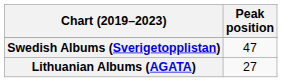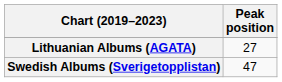 <table class="wikitable sortable plainrowheaders" style="text-align:center">
 <tr>
 <th scope="col">Chart (2019–2023)</th>
 <th scope="col">Peak<br>position</th>
 </tr>
 <tr>
 </tr>
 <tr>
 </tr>
 <tr>
+<th scope="row">Lithuanian Albums (<a href='#'>AGATA</a>)</th>
+<td>27</td>
+</tr>
+<tr>
 <th scope="row">Swedish Albums (<a href='#'>Sverigetopplistan</a>)</th>
 <td>47</td>
 </tr>
-<tr>
-<th scope="row">Lithuanian Albums (<a href='#'>AGATA</a>)</th>
-<td>27</td>
-</tr>
 </table>
